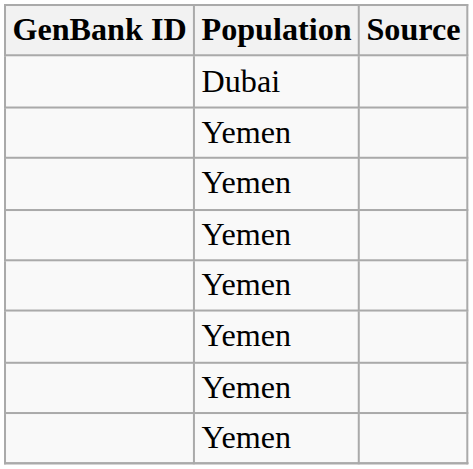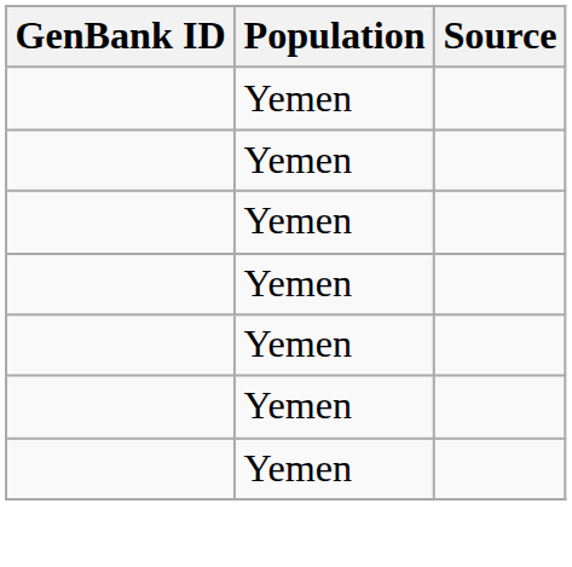 <table class="wikitable sortable">
 <tr>
 <th scope="col">GenBank ID</th>
 <th scope="col">Population</th>
 <th scope="col">Source</th>
-</tr>
-<tr>
-<td></td>
-<td>Dubai</td>
-<td></td>
 </tr>
 <tr>
 <td></td>
 <td>Yemen</td>
 <td></td>
 </tr>
 <tr>
 <td></td>
 <td>Yemen</td>
 <td></td>
 </tr>
 <tr>
 <td></td>
 <td>Yemen</td>
 <td></td>
 </tr>
 <tr>
 <td></td>
 <td>Yemen</td>
 <td></td>
 </tr>
 <tr>
 <td></td>
 <td>Yemen</td>
 <td></td>
 </tr>
 <tr>
 <td></td>
 <td>Yemen</td>
 <td></td>
 </tr>
 <tr>
 <td></td>
 <td>Yemen</td>
 <td></td>
 </tr>
 <tr>
 </tr>
 </table>
